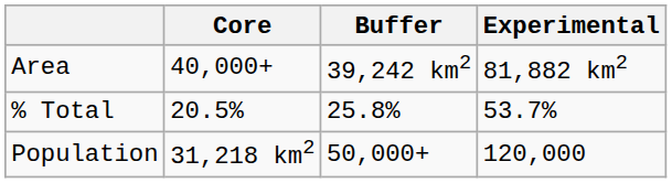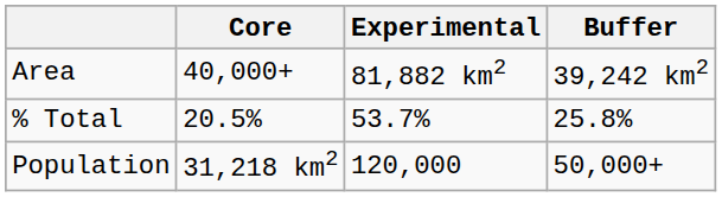 <table class="wikitable sortable" border="1">
 <tr>
 <th></th>
 <th>Core</th>
+<th>Experimental</th>
 <th>Buffer</th>
-<th>Experimental</th>
 </tr>
 <tr>
 <td>Area</td>
 <td>40,000+</td>
+<td>81,882 km<sup>2</sup></td>
 <td>39,242 km<sup>2</sup></td>
-<td>81,882 km<sup>2</sup></td>
 </tr>
 <tr>
 <td>% Total</td>
 <td>20.5%</td>
+<td>53.7%</td>
 <td>25.8%</td>
-<td>53.7%</td>
 </tr>
 <tr>
 <td>Population</td>
 <td>31,218 km<sup>2</sup></td>
+<td>120,000</td>
 <td>50,000+</td>
-<td>120,000</td>
 </tr>
 </table>
